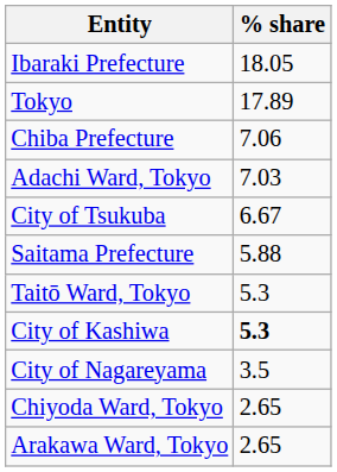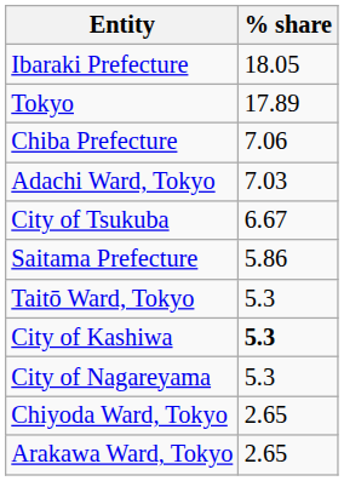 <table class="wikitable">
 <tr>
 <th>Entity</th>
 <th>% share</th>
 </tr>
 <tr>
 <td><a href='#'>Ibaraki Prefecture</a></td>
 <td>18.05</td>
 </tr>
 <tr>
 <td><a href='#'>Tokyo</a></td>
 <td>17.89</td>
 </tr>
 <tr>
 <td><a href='#'>Chiba Prefecture</a></td>
 <td>7.06</td>
 </tr>
 <tr>
 <td><a href='#'>Adachi Ward, Tokyo</a></td>
 <td>7.03</td>
 </tr>
 <tr>
 <td><a href='#'>City of Tsukuba</a></td>
 <td>6.67</td>
 </tr>
 <tr>
 <td><a href='#'>Saitama Prefecture</a></td>
-<td>5.88</td>
+<td>5.86</td>
 </tr>
 <tr>
 <td><a href='#'>Taitō Ward, Tokyo</a></td>
 <td>5.3</td>
 </tr>
 <tr>
 <td><a href='#'>City of Kashiwa</a></td>
 <td><strong>5.3</strong></td>
 </tr>
 <tr>
 <td><a href='#'>City of Nagareyama</a></td>
-<td>3.5</td>
+<td>5.3</td>
 </tr>
 <tr>
 <td><a href='#'>Chiyoda Ward, Tokyo</a></td>
 <td>2.65</td>
 </tr>
 <tr>
 <td><a href='#'>Arakawa Ward, Tokyo</a></td>
 <td>2.65</td>
 </tr>
 </table>
